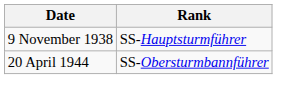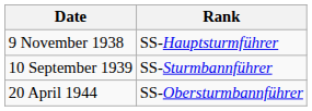 <table class="wikitable float-right">
 <tr>
 <th>Date</th>
 <th>Rank</th>
 </tr>
 <tr>
 <td>9 November 1938</td>
 <td>SS-<em><a href='#'>Hauptsturmführer</a></em></td>
 </tr>
 <tr>
+<td>10 September 1939</td>
+<td>SS-<em><a href='#'>Sturmbannführer</a></em></td>
+</tr>
+<tr>
 <td>20 April 1944</td>
 <td>SS-<em><a href='#'>Obersturmbannführer</a></em></td>
 </tr>
 </table>
